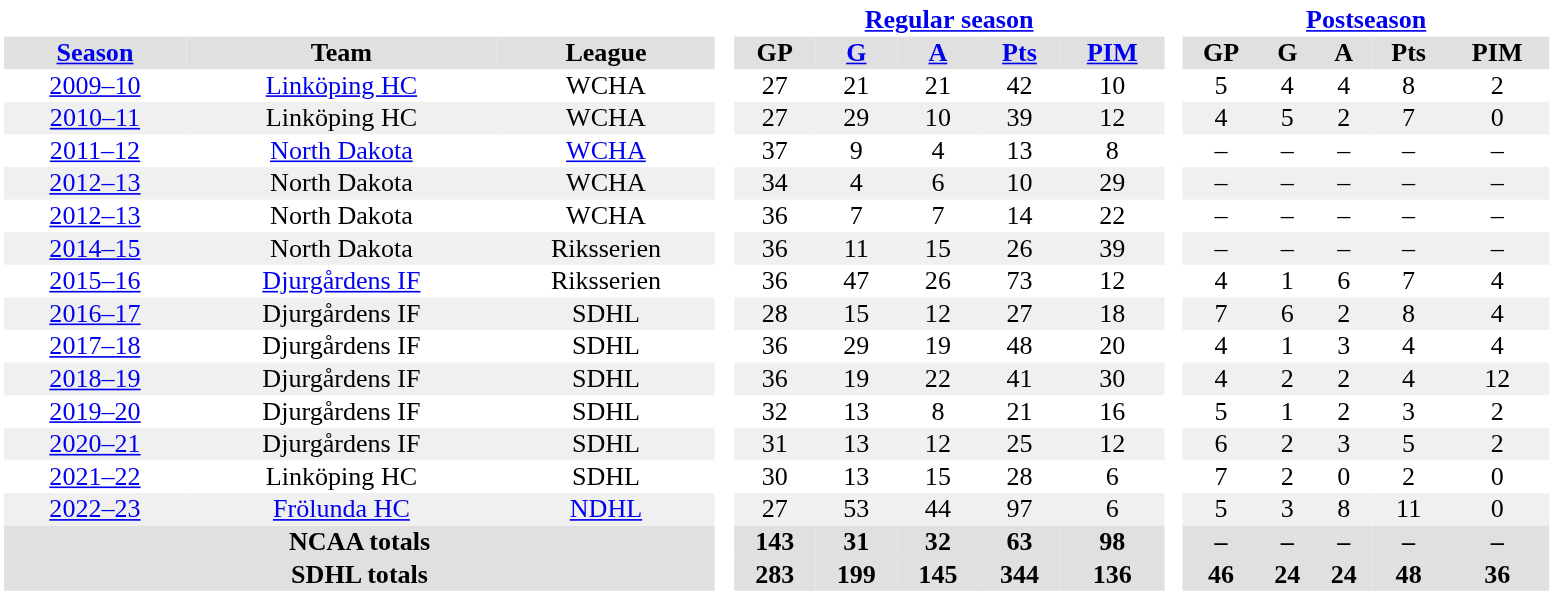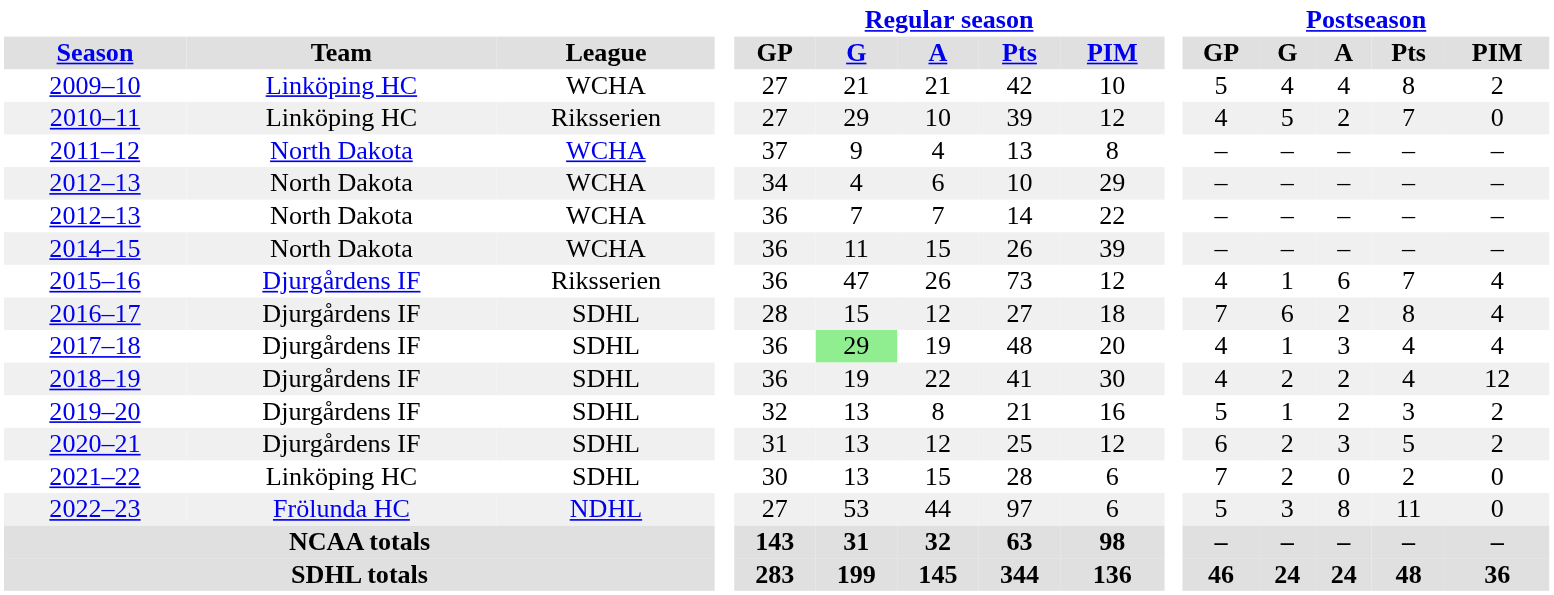 <table border="0" cellpadding="1" cellspacing="0" width="75%" style="text-align:center">
 <tr>
 <th colspan="3" bgcolor="#ffffff"> </th>
 <th rowspan="99" bgcolor="#ffffff"> </th>
 <th colspan="5"><a href='#'>Regular season</a></th>
 <th rowspan="99" bgcolor="#ffffff"> </th>
 <th colspan="5"><a href='#'>Postseason</a></th>
 </tr>
 <tr bgcolor="#e0e0e0">
 <th><a href='#'>Season</a></th>
 <th>Team</th>
 <th>League</th>
 <th>GP</th>
 <th><a href='#'>G</a></th>
 <th><a href='#'>A</a></th>
 <th><a href='#'>Pts</a></th>
 <th><a href='#'>PIM</a></th>
 <th>GP</th>
 <th>G</th>
 <th>A</th>
 <th>Pts</th>
 <th>PIM</th>
 </tr>
 <tr>
 <td><a href='#'>2009–10</a></td>
 <td><a href='#'>Linköping HC</a></td>
 <td>WCHA</td>
 <td>27</td>
 <td>21</td>
 <td>21</td>
 <td>42</td>
 <td>10</td>
 <td>5</td>
 <td>4</td>
 <td>4</td>
 <td>8</td>
 <td>2</td>
 </tr>
 <tr bgcolor="#f0f0f0">
 <td><a href='#'>2010–11</a></td>
 <td>Linköping HC</td>
-<td>WCHA</td>
+<td>Riksserien</td>
 <td>27</td>
 <td>29</td>
 <td>10</td>
 <td>39</td>
 <td>12</td>
 <td>4</td>
 <td>5</td>
 <td>2</td>
 <td>7</td>
 <td>0</td>
 </tr>
 <tr>
 <td><a href='#'>2011–12</a></td>
 <td><a href='#'>North Dakota</a></td>
 <td><a href='#'>WCHA</a></td>
 <td>37</td>
 <td>9</td>
 <td>4</td>
 <td>13</td>
 <td>8</td>
 <td>–</td>
 <td>–</td>
 <td>–</td>
 <td>–</td>
 <td>–</td>
 </tr>
 <tr bgcolor="#f0f0f0">
 <td><a href='#'>2012–13</a></td>
 <td>North Dakota</td>
 <td>WCHA</td>
 <td>34</td>
 <td>4</td>
 <td>6</td>
 <td>10</td>
 <td>29</td>
 <td>–</td>
 <td>–</td>
 <td>–</td>
 <td>–</td>
 <td>–</td>
 </tr>
 <tr>
 <td><a href='#'>2012–13</a></td>
 <td>North Dakota</td>
 <td>WCHA</td>
 <td>36</td>
 <td>7</td>
 <td>7</td>
 <td>14</td>
 <td>22</td>
 <td>–</td>
 <td>–</td>
 <td>–</td>
 <td>–</td>
 <td>–</td>
 </tr>
 <tr bgcolor="#f0f0f0">
 <td><a href='#'>2014–15</a></td>
 <td>North Dakota</td>
-<td>Riksserien</td>
+<td>WCHA</td>
 <td>36</td>
 <td>11</td>
 <td>15</td>
 <td>26</td>
 <td>39</td>
 <td>–</td>
 <td>–</td>
 <td>–</td>
 <td>–</td>
 <td>–</td>
 </tr>
 <tr>
 <td><a href='#'>2015–16</a></td>
 <td><a href='#'>Djurgårdens IF</a></td>
 <td>Riksserien</td>
 <td>36</td>
 <td>47</td>
 <td>26</td>
 <td>73</td>
 <td>12</td>
 <td>4</td>
 <td>1</td>
 <td>6</td>
 <td>7</td>
 <td>4</td>
 </tr>
 <tr bgcolor="#f0f0f0">
 <td><a href='#'>2016–17</a></td>
 <td>Djurgårdens IF</td>
 <td>SDHL</td>
 <td>28</td>
 <td>15</td>
 <td>12</td>
 <td>27</td>
 <td>18</td>
 <td>7</td>
 <td>6</td>
 <td>2</td>
 <td>8</td>
 <td>4</td>
 </tr>
 <tr>
 <td><a href='#'>2017–18</a></td>
 <td>Djurgårdens IF</td>
 <td>SDHL</td>
 <td>36</td>
-<td>29</td>
+<td style="background: lightgreen;">29</td>
 <td>19</td>
 <td>48</td>
 <td>20</td>
 <td>4</td>
 <td>1</td>
 <td>3</td>
 <td>4</td>
 <td>4</td>
 </tr>
 <tr bgcolor="#f0f0f0">
 <td><a href='#'>2018–19</a></td>
 <td>Djurgårdens IF</td>
 <td>SDHL</td>
 <td>36</td>
 <td>19</td>
 <td>22</td>
 <td>41</td>
 <td>30</td>
 <td>4</td>
 <td>2</td>
 <td>2</td>
 <td>4</td>
 <td>12</td>
 </tr>
 <tr>
 <td><a href='#'>2019–20</a></td>
 <td>Djurgårdens IF</td>
 <td>SDHL</td>
 <td>32</td>
 <td>13</td>
 <td>8</td>
 <td>21</td>
 <td>16</td>
 <td>5</td>
 <td>1</td>
 <td>2</td>
 <td>3</td>
 <td>2</td>
 </tr>
 <tr bgcolor="#f0f0f0">
 <td><a href='#'>2020–21</a></td>
 <td>Djurgårdens IF</td>
 <td>SDHL</td>
 <td>31</td>
 <td>13</td>
 <td>12</td>
 <td>25</td>
 <td>12</td>
 <td>6</td>
 <td>2</td>
 <td>3</td>
 <td>5</td>
 <td>2</td>
 </tr>
 <tr>
 <td><a href='#'>2021–22</a></td>
 <td>Linköping HC</td>
 <td>SDHL</td>
 <td>30</td>
 <td>13</td>
 <td>15</td>
 <td>28</td>
 <td>6</td>
 <td>7</td>
 <td>2</td>
 <td>0</td>
 <td>2</td>
 <td>0</td>
 </tr>
 <tr bgcolor="#f0f0f0">
 <td><a href='#'>2022–23</a></td>
 <td><a href='#'>Frölunda HC</a></td>
 <td><a href='#'>NDHL</a></td>
 <td>27</td>
 <td>53</td>
 <td>44</td>
 <td>97</td>
 <td>6</td>
 <td>5</td>
 <td>3</td>
 <td>8</td>
 <td>11</td>
 <td>0</td>
 </tr>
 <tr bgcolor="#e0e0e0">
 <th colspan="3">NCAA totals</th>
 <th>143</th>
 <th>31</th>
 <th>32</th>
 <th>63</th>
 <th>98</th>
 <th>–</th>
 <th>–</th>
 <th>–</th>
 <th>–</th>
 <th>–</th>
 </tr>
 <tr bgcolor="#e0e0e0">
 <th colspan="3">SDHL totals</th>
 <th>283</th>
 <th>199</th>
 <th>145</th>
 <th>344</th>
 <th>136</th>
 <th>46</th>
 <th>24</th>
 <th>24</th>
 <th>48</th>
 <th>36</th>
 </tr>
 </table>
